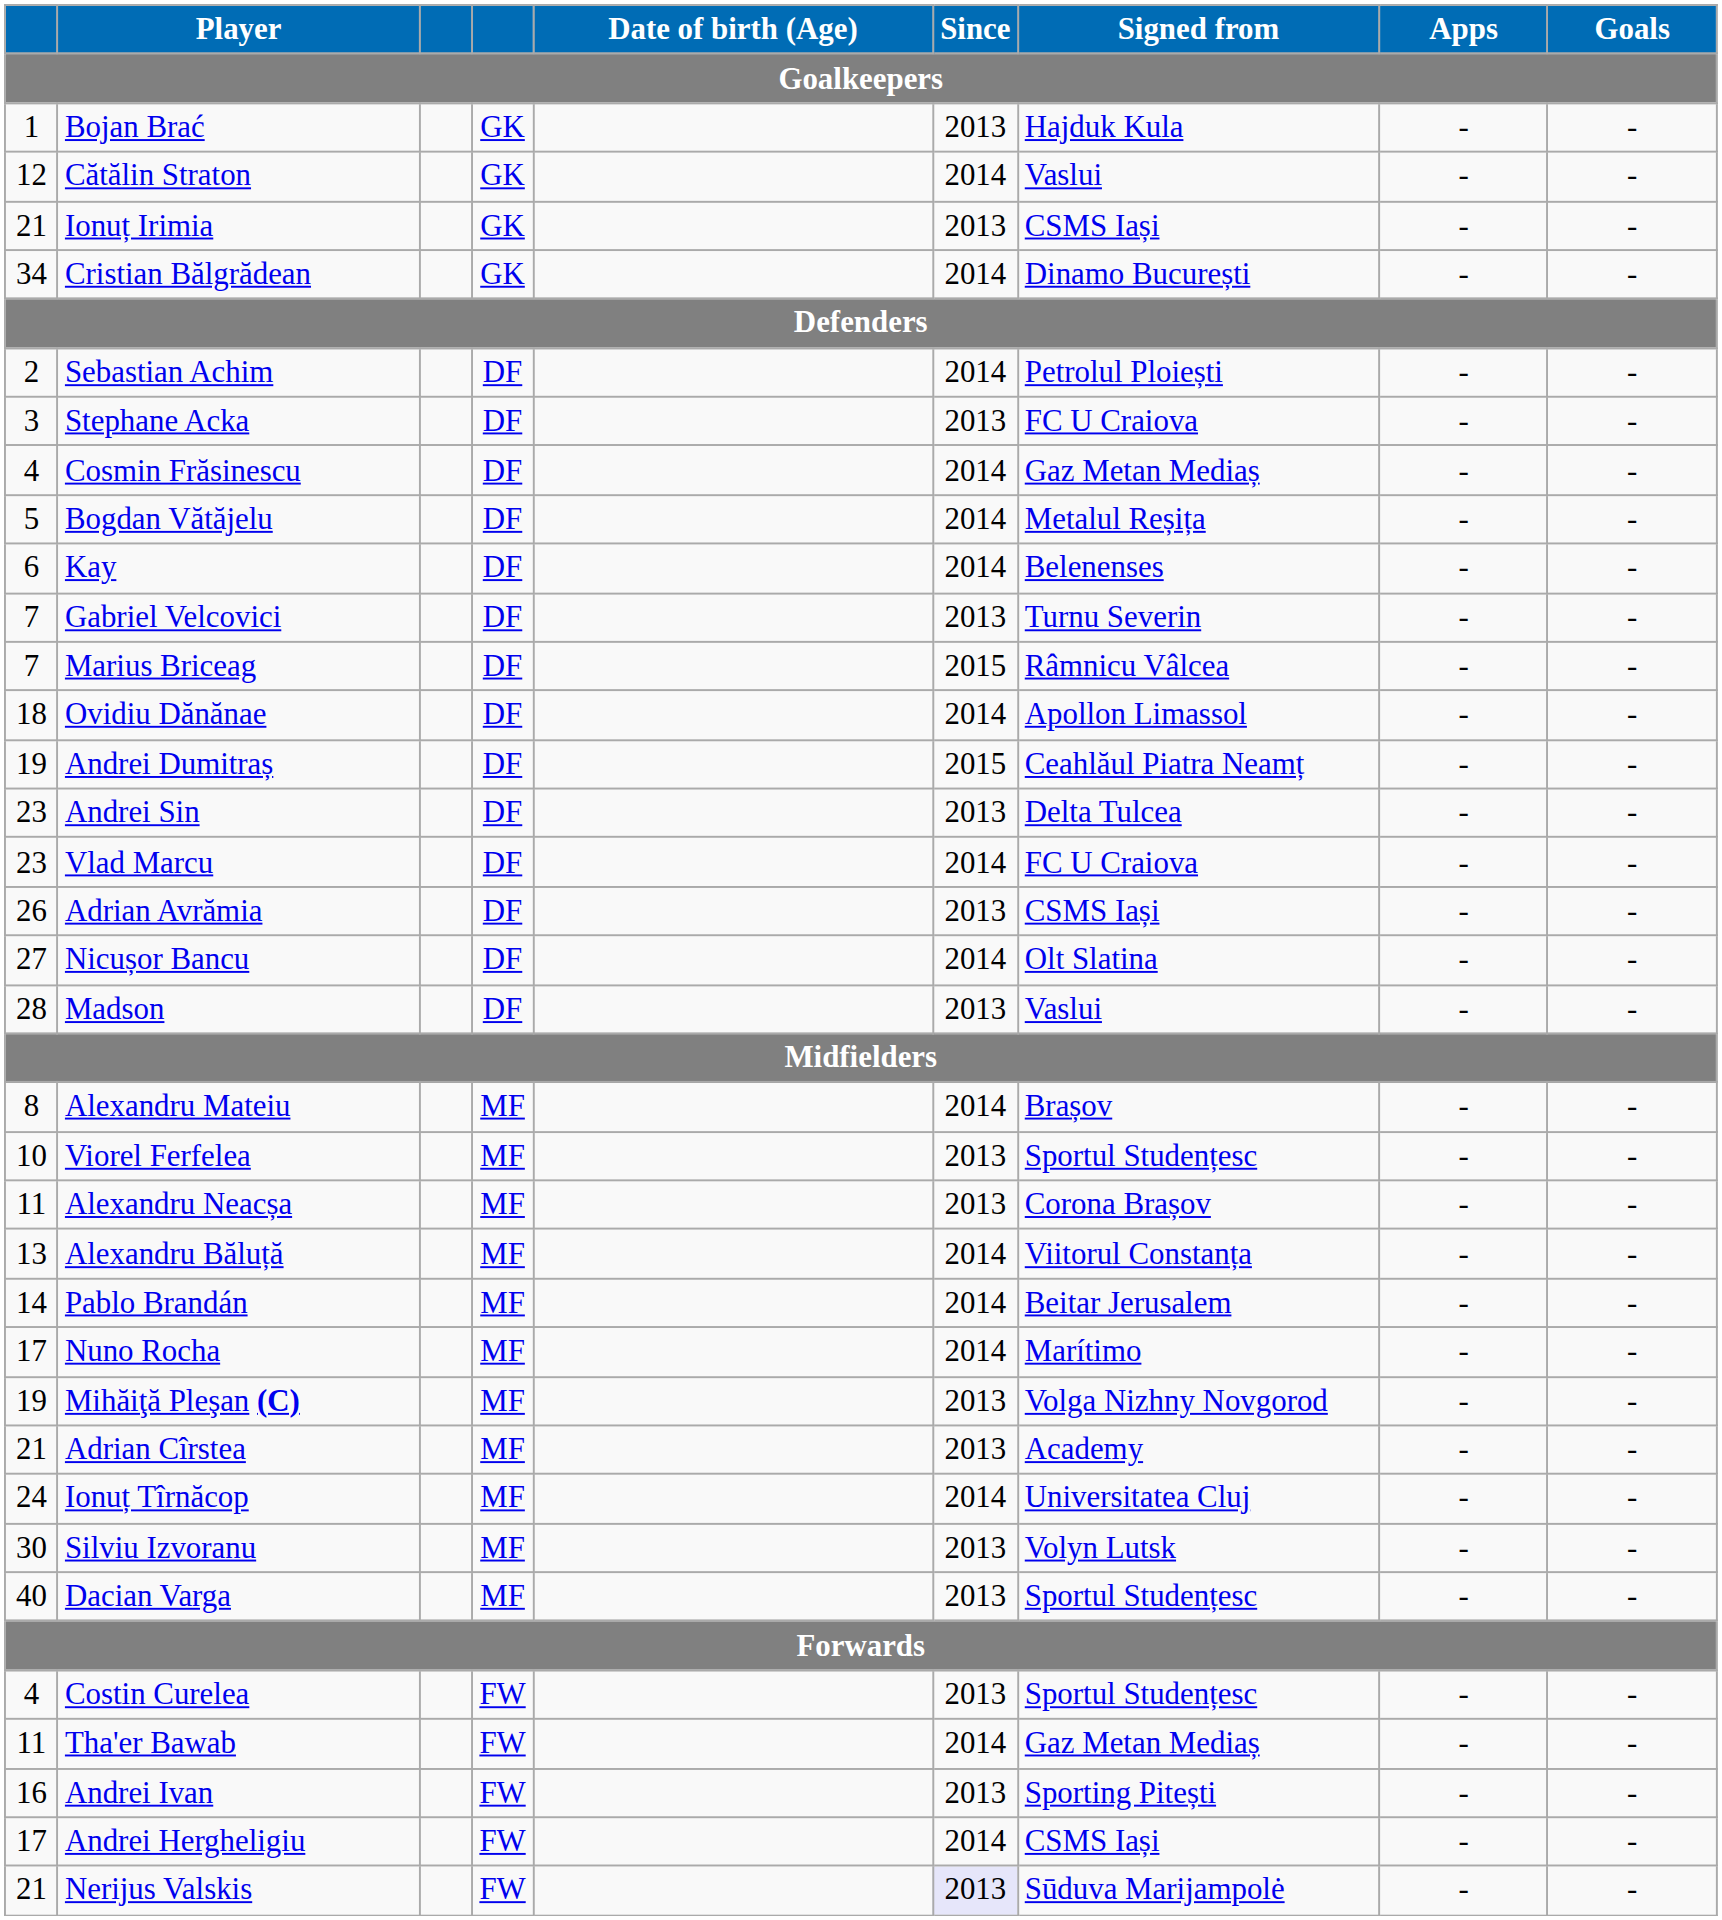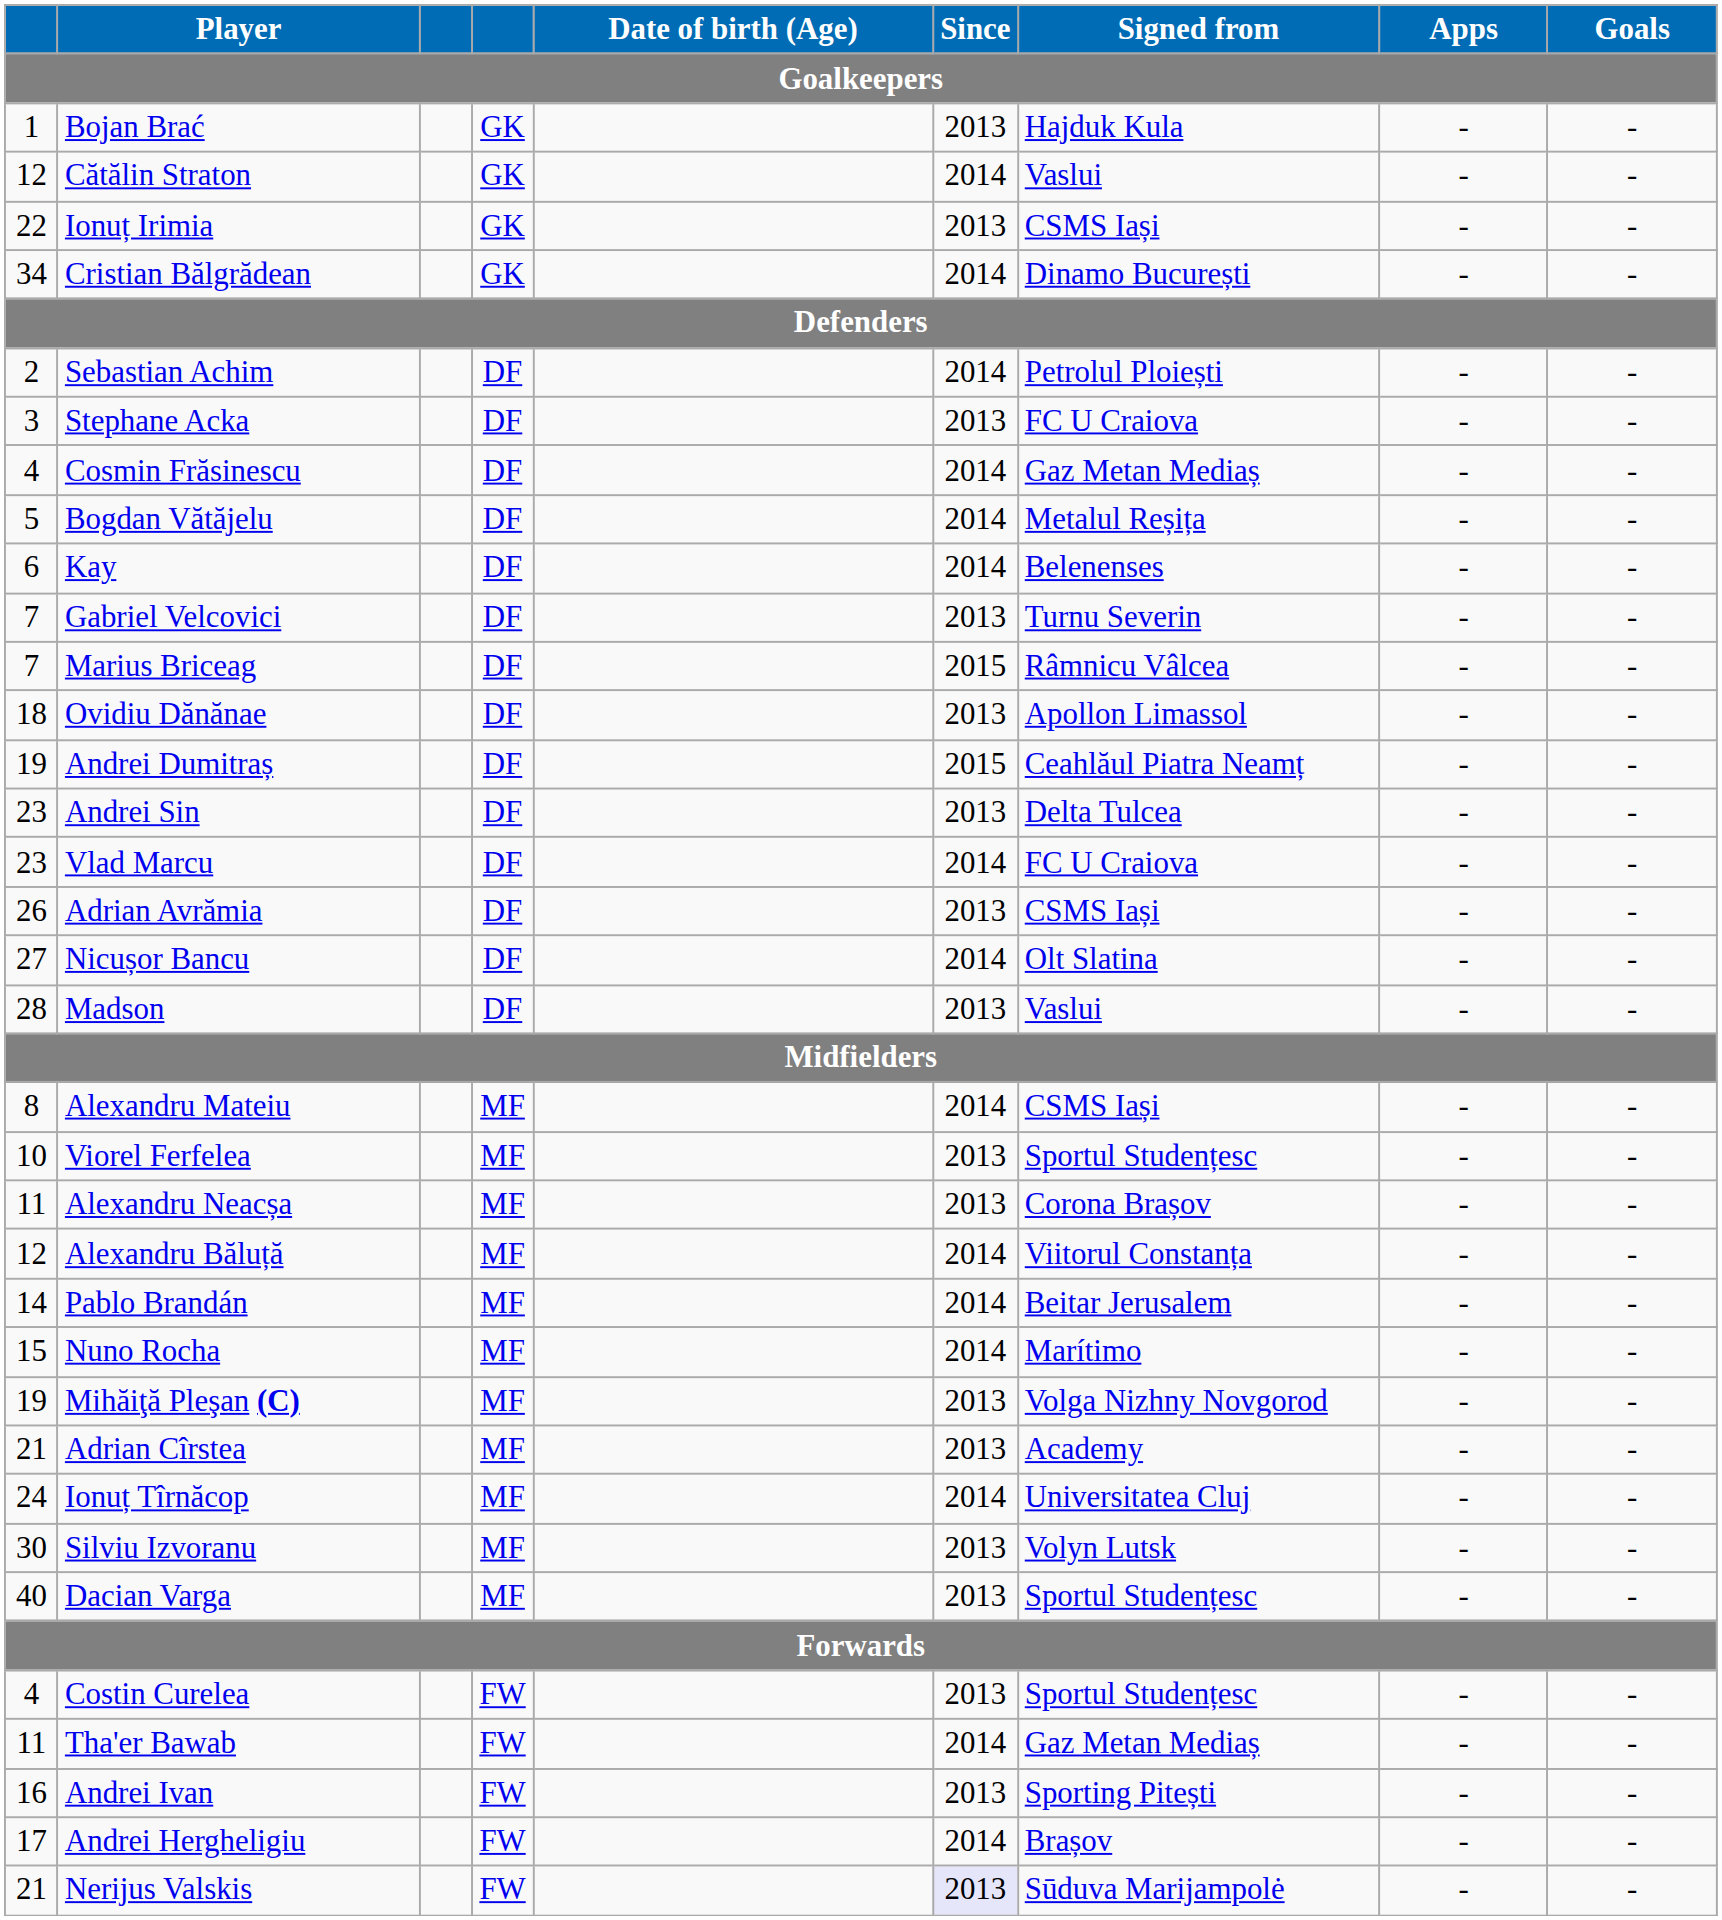 <table class="wikitable sortable">
 <tr>
 <th style="width:20px; background:#006cb5; color:white; text-align:center;"></th>
 <th style="width:180px; background:#006cb5; color:white; text-align:center;">Player</th>
 <th style="width:20px; background:#006cb5; color:white; text-align:center;"></th>
 <th style="width:20px; background:#006cb5; color:white; text-align:center;"></th>
 <th style="width:200px; background:#006cb5; color:white; text-align:center;">Date of birth (Age)</th>
 <th style="width:20px; background:#006cb5; color:white; text-align:center;">Since</th>
 <th style="width:180px; background:#006cb5; color:white; text-align:center;">Signed from</th>
 <th style="width:80px; background:#006cb5; color:white; text-align:center;">Apps</th>
 <th style="width:80px; background:#006cb5; color:white; text-align:center;">Goals</th>
 </tr>
 <tr>
 <th colspan="10" style="background:gray; color:white; text-align:center;">Goalkeepers</th>
 </tr>
 <tr>
 <td align=center>1</td>
 <td><a href='#'>Bojan Brać</a></td>
 <td align=center></td>
 <td align=center><a href='#'>GK</a></td>
 <td></td>
 <td align=center>2013</td>
 <td> <a href='#'>Hajduk Kula</a></td>
 <td align=center>-</td>
 <td align=center>-</td>
 </tr>
 <tr>
 <td align=center>12</td>
 <td><a href='#'>Cătălin Straton</a></td>
 <td align=center></td>
 <td align=center><a href='#'>GK</a></td>
 <td></td>
 <td align=center>2014</td>
 <td> <a href='#'>Vaslui</a></td>
 <td align=center>-</td>
 <td align=center>-</td>
 </tr>
 <tr>
-<td align=center>21</td>
+<td align=center>22</td>
 <td><a href='#'>Ionuț Irimia</a></td>
 <td align=center></td>
 <td align=center><a href='#'>GK</a></td>
 <td></td>
 <td align=center>2013</td>
 <td> <a href='#'>CSMS Iași</a></td>
 <td align=center>-</td>
 <td align=center>-</td>
 </tr>
 <tr>
 <td align=center>34</td>
 <td><a href='#'>Cristian Bălgrădean</a></td>
 <td align=center></td>
 <td align=center><a href='#'>GK</a></td>
 <td></td>
 <td align=center>2014</td>
 <td> <a href='#'>Dinamo București</a></td>
 <td align=center>-</td>
 <td align=center>-</td>
 </tr>
 <tr>
 <th colspan="10" style="background:gray; color:white; text-align:center;">Defenders</th>
 </tr>
 <tr>
 <td align=center>2</td>
 <td><a href='#'>Sebastian Achim</a></td>
 <td align=center></td>
 <td align=center><a href='#'>DF</a></td>
 <td></td>
 <td align=center>2014</td>
 <td> <a href='#'>Petrolul Ploiești</a></td>
 <td align=center>-</td>
 <td align=center>-</td>
 </tr>
 <tr>
 <td align=center>3</td>
 <td><a href='#'>Stephane Acka</a></td>
 <td align=center></td>
 <td align=center><a href='#'>DF</a></td>
 <td></td>
 <td align=center>2013</td>
 <td> <a href='#'>FC U Craiova</a></td>
 <td align=center>-</td>
 <td align=center>-</td>
 </tr>
 <tr>
 <td align=center>4</td>
 <td><a href='#'>Cosmin Frăsinescu</a></td>
 <td align=center></td>
 <td align=center><a href='#'>DF</a></td>
 <td></td>
 <td align=center>2014</td>
 <td> <a href='#'>Gaz Metan Mediaș</a></td>
 <td align=center>-</td>
 <td align=center>-</td>
 </tr>
 <tr>
 <td align=center>5</td>
 <td><a href='#'>Bogdan Vătăjelu</a></td>
 <td align=center></td>
 <td align=center><a href='#'>DF</a></td>
 <td></td>
 <td align=center>2014</td>
 <td> <a href='#'>Metalul Reșița</a></td>
 <td align=center>-</td>
 <td align=center>-</td>
 </tr>
 <tr>
 <td align=center>6</td>
 <td><a href='#'>Kay</a></td>
 <td align=center></td>
 <td align=center><a href='#'>DF</a></td>
 <td></td>
 <td align=center>2014</td>
 <td> <a href='#'>Belenenses</a></td>
 <td align=center>-</td>
 <td align=center>-</td>
 </tr>
 <tr>
 <td align=center>7</td>
 <td><a href='#'>Gabriel Velcovici</a></td>
 <td align=center></td>
 <td align=center><a href='#'>DF</a></td>
 <td></td>
 <td align=center>2013</td>
 <td> <a href='#'>Turnu Severin</a></td>
 <td align=center>-</td>
 <td align=center>-</td>
 </tr>
 <tr>
 <td align=center>7</td>
 <td><a href='#'>Marius Briceag</a></td>
 <td align=center></td>
 <td align=center><a href='#'>DF</a></td>
 <td></td>
 <td align=center>2015</td>
 <td> <a href='#'>Râmnicu Vâlcea</a></td>
 <td align=center>-</td>
 <td align=center>-</td>
 </tr>
 <tr>
 <td align=center>18</td>
 <td><a href='#'>Ovidiu Dănănae</a></td>
 <td align=center></td>
 <td align=center><a href='#'>DF</a></td>
 <td></td>
-<td align=center>2014</td>
+<td align=center>2013</td>
 <td> <a href='#'>Apollon Limassol</a></td>
 <td align=center>-</td>
 <td align=center>-</td>
 </tr>
 <tr>
 <td align=center>19</td>
 <td><a href='#'>Andrei Dumitraș</a></td>
 <td align=center></td>
 <td align=center><a href='#'>DF</a></td>
 <td></td>
 <td align=center>2015</td>
 <td> <a href='#'>Ceahlăul Piatra Neamț</a></td>
 <td align=center>-</td>
 <td align=center>-</td>
 </tr>
 <tr>
 <td align=center>23</td>
 <td><a href='#'>Andrei Sin</a></td>
 <td align=center></td>
 <td align=center><a href='#'>DF</a></td>
 <td></td>
 <td align=center>2013</td>
 <td> <a href='#'>Delta Tulcea</a></td>
 <td align=center>-</td>
 <td align=center>-</td>
 </tr>
 <tr>
 <td align=center>23</td>
 <td><a href='#'>Vlad Marcu</a></td>
 <td align=center></td>
 <td align=center><a href='#'>DF</a></td>
 <td></td>
 <td align=center>2014</td>
 <td> <a href='#'>FC U Craiova</a></td>
 <td align=center>-</td>
 <td align=center>-</td>
 </tr>
 <tr>
 <td align=center>26</td>
 <td><a href='#'>Adrian Avrămia</a></td>
 <td align=center></td>
 <td align=center><a href='#'>DF</a></td>
 <td></td>
 <td align=center>2013</td>
 <td> <a href='#'>CSMS Iași</a></td>
 <td align=center>-</td>
 <td align=center>-</td>
 </tr>
 <tr>
 <td align=center>27</td>
 <td><a href='#'>Nicușor Bancu</a></td>
 <td align=center></td>
 <td align=center><a href='#'>DF</a></td>
 <td></td>
 <td align=center>2014</td>
 <td> <a href='#'>Olt Slatina</a></td>
 <td align=center>-</td>
 <td align=center>-</td>
 </tr>
 <tr>
 <td align=center>28</td>
 <td><a href='#'>Madson</a></td>
 <td align=center></td>
 <td align=center><a href='#'>DF</a></td>
 <td></td>
 <td align=center>2013</td>
 <td> <a href='#'>Vaslui</a></td>
 <td align=center>-</td>
 <td align=center>-</td>
 </tr>
 <tr>
 <th colspan="10" style="background:gray; color:white; text-align:center;">Midfielders</th>
 </tr>
 <tr>
 <td align=center>8</td>
 <td><a href='#'>Alexandru Mateiu</a></td>
 <td align=center></td>
 <td align=center><a href='#'>MF</a></td>
 <td></td>
 <td align=center>2014</td>
-<td> <a href='#'>Brașov</a></td>
+<td> <a href='#'>CSMS Iași</a></td>
 <td align=center>-</td>
 <td align=center>-</td>
 </tr>
 <tr>
 <td align=center>10</td>
 <td><a href='#'>Viorel Ferfelea</a></td>
 <td align=center></td>
 <td align=center><a href='#'>MF</a></td>
 <td></td>
 <td align=center>2013</td>
 <td> <a href='#'>Sportul Studențesc</a></td>
 <td align=center>-</td>
 <td align=center>-</td>
 </tr>
 <tr>
 <td align=center>11</td>
 <td><a href='#'>Alexandru Neacșa</a></td>
 <td align=center></td>
 <td align=center><a href='#'>MF</a></td>
 <td></td>
 <td align=center>2013</td>
 <td> <a href='#'>Corona Brașov</a></td>
 <td align=center>-</td>
 <td align=center>-</td>
 </tr>
 <tr>
-<td align=center>13</td>
+<td align=center>12</td>
 <td><a href='#'>Alexandru Băluță</a></td>
 <td align=center></td>
 <td align=center><a href='#'>MF</a></td>
 <td></td>
 <td align=center>2014</td>
 <td> <a href='#'>Viitorul Constanța</a></td>
 <td align=center>-</td>
 <td align=center>-</td>
 </tr>
 <tr>
 <td align=center>14</td>
 <td><a href='#'>Pablo Brandán</a></td>
 <td align=center></td>
 <td align=center><a href='#'>MF</a></td>
 <td></td>
 <td align=center>2014</td>
 <td> <a href='#'>Beitar Jerusalem</a></td>
 <td align=center>-</td>
 <td align=center>-</td>
 </tr>
 <tr>
-<td align=center>17</td>
+<td align=center>15</td>
 <td><a href='#'>Nuno Rocha</a></td>
 <td align=center></td>
 <td align=center><a href='#'>MF</a></td>
 <td></td>
 <td align=center>2014</td>
 <td> <a href='#'>Marítimo</a></td>
 <td align=center>-</td>
 <td align=center>-</td>
 </tr>
 <tr>
 <td align=center>19</td>
 <td><a href='#'>Mihăiţă Pleşan</a> <strong><a href='#'>(C)</a></strong></td>
 <td align=center></td>
 <td align=center><a href='#'>MF</a></td>
 <td></td>
 <td align=center>2013</td>
 <td> <a href='#'>Volga Nizhny Novgorod</a></td>
 <td align=center>-</td>
 <td align=center>-</td>
 </tr>
 <tr>
 <td align=center>21</td>
 <td><a href='#'>Adrian Cîrstea</a></td>
 <td align=center></td>
 <td align=center><a href='#'>MF</a></td>
 <td></td>
 <td align=center>2013</td>
 <td><a href='#'>Academy</a></td>
 <td align=center>-</td>
 <td align=center>-</td>
 </tr>
 <tr>
 <td align=center>24</td>
 <td><a href='#'>Ionuț Tîrnăcop</a></td>
 <td align=center></td>
 <td align=center><a href='#'>MF</a></td>
 <td></td>
 <td align=center>2014</td>
 <td> <a href='#'>Universitatea Cluj</a></td>
 <td align=center>-</td>
 <td align=center>-</td>
 </tr>
 <tr>
 <td align=center>30</td>
 <td><a href='#'>Silviu Izvoranu</a></td>
 <td align=center></td>
 <td align=center><a href='#'>MF</a></td>
 <td></td>
 <td align=center>2013</td>
 <td> <a href='#'>Volyn Lutsk</a></td>
 <td align=center>-</td>
 <td align=center>-</td>
 </tr>
 <tr>
 <td align=center>40</td>
 <td><a href='#'>Dacian Varga</a></td>
 <td align=center></td>
 <td align=center><a href='#'>MF</a></td>
 <td></td>
 <td align=center>2013</td>
 <td> <a href='#'>Sportul Studențesc</a></td>
 <td align=center>-</td>
 <td align=center>-</td>
 </tr>
 <tr>
 <th colspan="10" style="background:gray; color:white; text-align:center;">Forwards</th>
 </tr>
 <tr>
 <td align=center>4</td>
 <td><a href='#'>Costin Curelea</a></td>
 <td align=center></td>
 <td align=center><a href='#'>FW</a></td>
 <td></td>
 <td align=center>2013</td>
 <td> <a href='#'>Sportul Studențesc</a></td>
 <td align=center>-</td>
 <td align=center>-</td>
 </tr>
 <tr>
 <td align=center>11</td>
 <td><a href='#'>Tha'er Bawab</a></td>
 <td align=center></td>
 <td align=center><a href='#'>FW</a></td>
 <td></td>
 <td align=center>2014</td>
 <td> <a href='#'>Gaz Metan Mediaș</a></td>
 <td align=center>-</td>
 <td align=center>-</td>
 </tr>
 <tr>
 <td align=center>16</td>
 <td><a href='#'>Andrei Ivan</a></td>
 <td align=center></td>
 <td align=center><a href='#'>FW</a></td>
 <td></td>
 <td align=center>2013</td>
 <td> <a href='#'>Sporting Pitești</a></td>
 <td align=center>-</td>
 <td align=center>-</td>
 </tr>
 <tr>
 <td align=center>17</td>
 <td><a href='#'>Andrei Hergheligiu</a></td>
 <td align=center></td>
 <td align=center><a href='#'>FW</a></td>
 <td></td>
 <td align=center>2014</td>
-<td> <a href='#'>CSMS Iași</a></td>
+<td> <a href='#'>Brașov</a></td>
 <td align=center>-</td>
 <td align=center>-</td>
 </tr>
 <tr>
 <td align=center>21</td>
 <td><a href='#'>Nerijus Valskis</a></td>
 <td align=center></td>
 <td align=center><a href='#'>FW</a></td>
 <td></td>
 <td align=center style="background: lavender;">2013</td>
 <td> <a href='#'>Sūduva Marijampolė</a></td>
 <td align=center>-</td>
 <td align=center>-</td>
 </tr>
 </table>
